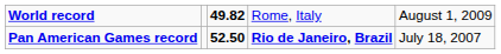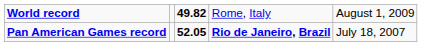 <table class="wikitable">
 <tr>
 <td><strong><a href='#'>World record</a></strong></td>
 <td></td>
 <td><strong>49.82</strong></td>
 <td><a href='#'>Rome</a>, <a href='#'>Italy</a></td>
 <td>August 1, 2009</td>
 </tr>
 <tr>
 <td><strong><a href='#'>Pan American Games record</a></strong></td>
 <td></td>
-<td><strong>52.50</strong></td>
+<td><strong>52.05</strong></td>
 <td><strong><a href='#'>Rio de Janeiro</a>, <a href='#'>Brazil</a></strong></td>
 <td>July 18, 2007</td>
 </tr>
 </table>
